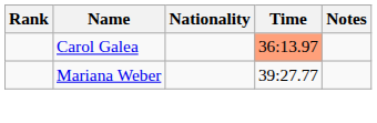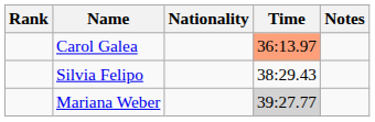 <table class="wikitable sortable" style="text-align:center; font-size:95%">
 <tr>
 <th>Rank</th>
 <th>Name</th>
 <th>Nationality</th>
 <th>Time</th>
 <th>Notes</th>
 </tr>
 <tr>
 <td></td>
 <td align=left><a href='#'>Carol Galea</a></td>
 <td align=left></td>
 <td style="background: lightsalmon;">36:13.97</td>
 <td></td>
 </tr>
 <tr>
 <td></td>
+<td align=left><a href='#'>Silvia Felipo</a></td>
+<td align=left></td>
+<td>38:29.43</td>
+<td></td>
+</tr>
+<tr>
+<td></td>
 <td align=left><a href='#'>Mariana Weber</a></td>
 <td align=left></td>
-<td>39:27.77</td>
+<td style="background: lightgrey;">39:27.77</td>
 <td></td>
 </tr>
 </table>
